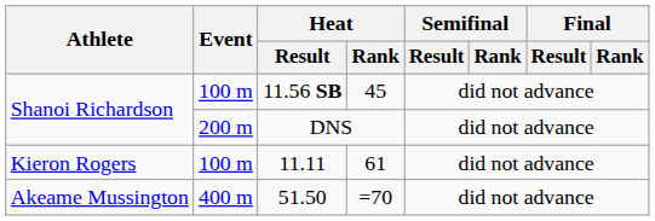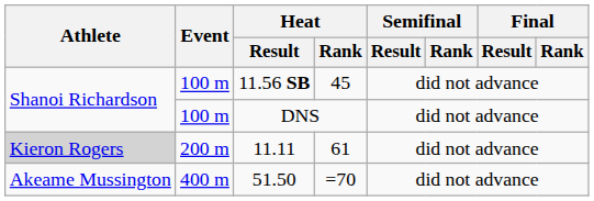 <table class=wikitable style="font-size:90%">
 <tr>
 <th rowspan="2">Athlete</th>
 <th rowspan="2">Event</th>
 <th colspan="2">Heat</th>
 <th colspan="2">Semifinal</th>
 <th colspan="2">Final</th>
 </tr>
 <tr style="font-size:95%">
 <th>Result</th>
 <th>Rank</th>
 <th>Result</th>
 <th>Rank</th>
 <th>Result</th>
 <th>Rank</th>
 </tr>
 <tr align=center>
 <td align=left rowspan="2"><a href='#'>Shanoi Richardson</a></td>
 <td align=left><a href='#'>100 m</a></td>
 <td>11.56 <strong>SB</strong></td>
 <td>45</td>
 <td colspan=4>did not advance</td>
 </tr>
 <tr align=center>
-<td align=left><a href='#'>200 m</a></td>
+<td align=left><a href='#'>100 m</a></td>
 <td colspan=2>DNS</td>
 <td colspan=4>did not advance</td>
 </tr>
 <tr align=center>
-<td align=left><a href='#'>Kieron Rogers</a></td>
-<td align=left><a href='#'>100 m</a></td>
+<td align=left style="background: lightgrey;"><a href='#'>Kieron Rogers</a></td>
+<td align=left><a href='#'>200 m</a></td>
 <td>11.11</td>
 <td>61</td>
 <td colspan=4>did not advance</td>
 </tr>
 <tr align=center>
 <td align=left><a href='#'>Akeame Mussington</a></td>
 <td align=left><a href='#'>400 m</a></td>
 <td>51.50</td>
 <td>=70</td>
 <td colspan=4>did not advance</td>
 </tr>
 </table>
